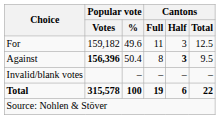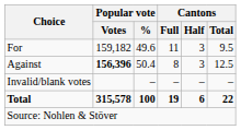 <table class=wikitable style=text-align:right>
 <tr>
 <th rowspan=2>Choice</th>
 <th colspan=2>Popular vote</th>
 <th colspan=3>Cantons</th>
 </tr>
 <tr>
 <th>Votes</th>
 <th>%</th>
 <th>Full</th>
 <th>Half</th>
 <th>Total</th>
 </tr>
 <tr>
 <td align=left>For</td>
 <td>159,182</td>
 <td>49.6</td>
 <td>11</td>
 <td>3</td>
-<td>12.5</td>
+<td>9.5</td>
 </tr>
 <tr>
 <td align=left>Against</td>
 <td><strong>156,396</strong></td>
 <td>50.4</td>
 <td>8</td>
-<td><strong>3</strong></td>
-<td>9.5</td>
+<td>3</td>
+<td>12.5</td>
 </tr>
 <tr>
 <td align=left>Invalid/blank votes</td>
 <td></td>
 <td>–</td>
 <td>–</td>
 <td>–</td>
 <td>–</td>
 </tr>
 <tr>
 <td align=left><strong>Total</strong></td>
 <td><strong>315,578</strong></td>
 <td><strong>100</strong></td>
 <td><strong>19</strong></td>
 <td><strong>6</strong></td>
 <td><strong>22</strong></td>
 </tr>
 <tr>
 <td align=left colspan=6>Source: Nohlen & Stöver</td>
 </tr>
 </table>
